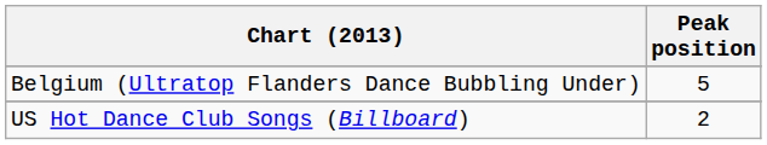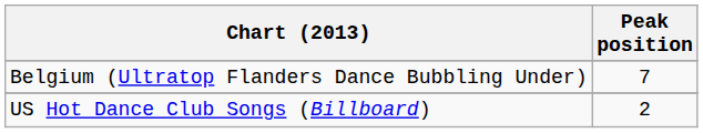 <table class="wikitable sortable">
 <tr>
 <th>Chart (2013)</th>
 <th>Peak<br>position</th>
 </tr>
 <tr>
 </tr>
 <tr>
 <td>Belgium (<a href='#'>Ultratop</a> Flanders Dance Bubbling Under)</td>
-<td align=center>5</td>
+<td align=center>7</td>
 </tr>
 <tr>
 </tr>
 <tr>
 </tr>
 <tr>
 </tr>
 <tr>
 </tr>
 <tr>
 <td>US <a href='#'>Hot Dance Club Songs</a> (<em><a href='#'>Billboard</a></em>)</td>
 <td style="text-align:center">2</td>
 </tr>
 </table>
